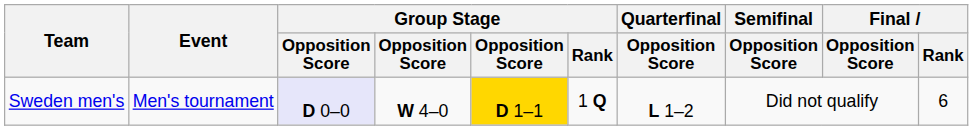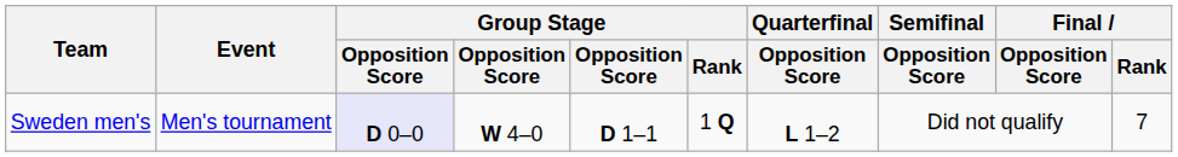 <table class="wikitable" style="font-size:90%">
 <tr>
 <th rowspan=2>Team</th>
 <th rowspan=2>Event</th>
 <th colspan=4>Group Stage</th>
 <th>Quarterfinal</th>
 <th>Semifinal</th>
 <th colspan=2>Final / </th>
 </tr>
 <tr style="font-size:95%">
 <th>Opposition<br>Score</th>
 <th>Opposition<br>Score</th>
 <th>Opposition<br>Score</th>
 <th>Rank</th>
 <th>Opposition<br>Score</th>
 <th>Opposition<br>Score</th>
 <th>Opposition<br>Score</th>
 <th>Rank</th>
 </tr>
 <tr align=center>
 <td align=left><a href='#'>Sweden men's</a></td>
 <td align=left><a href='#'>Men's tournament</a></td>
 <td style="background: lavender;"><br><strong>D</strong> 0–0</td>
 <td><br><strong>W</strong> 4–0</td>
-<td style="background: gold;"><br><strong>D</strong> 1–1</td>
+<td><br><strong>D</strong> 1–1</td>
 <td>1 <strong>Q</strong></td>
 <td><br><strong>L</strong> 1–2</td>
 <td colspan=2>Did not qualify</td>
-<td>6</td>
+<td>7</td>
 </tr>
 </table>
